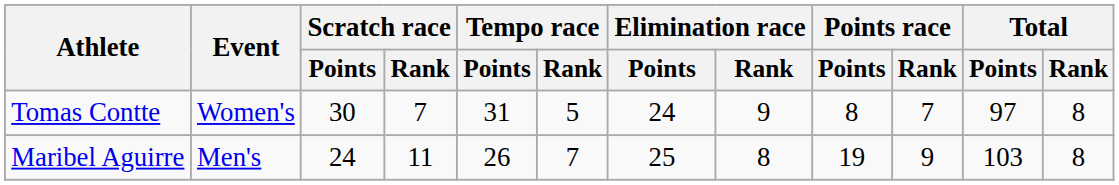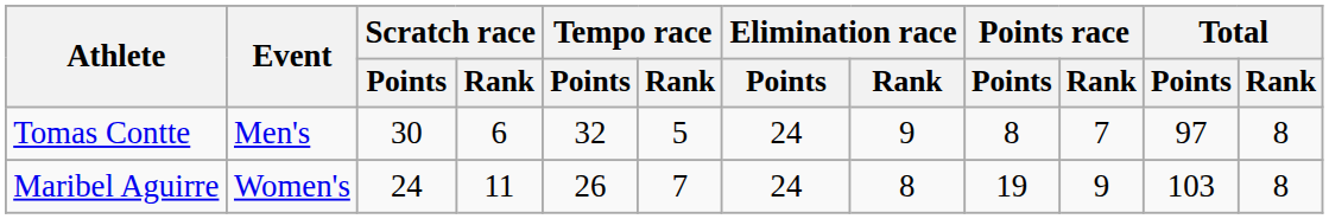 <table class=wikitable style=font-size:90%;text-align:center>
 <tr>
 <th rowspan=2>Athlete</th>
 <th rowspan=2>Event</th>
 <th colspan=2>Scratch race</th>
 <th colspan=2>Tempo race</th>
 <th colspan=2>Elimination race</th>
 <th colspan=2>Points race</th>
 <th colspan=2>Total</th>
 </tr>
 <tr style=font-size:95%>
 <th>Points</th>
 <th>Rank</th>
 <th>Points</th>
 <th>Rank</th>
 <th>Points</th>
 <th>Rank</th>
 <th>Points</th>
 <th>Rank</th>
 <th>Points</th>
 <th>Rank</th>
 </tr>
 <tr>
 <td align=left><a href='#'>Tomas Contte</a></td>
-<td align=left><a href='#'>Women's</a></td>
+<td align=left><a href='#'>Men's</a></td>
 <td>30</td>
-<td>7</td>
-<td>31</td>
+<td>6</td>
+<td>32</td>
 <td>5</td>
 <td>24</td>
 <td>9</td>
 <td>8</td>
 <td>7</td>
 <td>97</td>
 <td>8</td>
 </tr>
 <tr>
 <td align=left><a href='#'>Maribel Aguirre</a></td>
-<td align=left><a href='#'>Men's</a></td>
+<td align=left><a href='#'>Women's</a></td>
 <td>24</td>
 <td>11</td>
 <td>26</td>
 <td>7</td>
-<td>25</td>
+<td>24</td>
 <td>8</td>
 <td>19</td>
 <td>9</td>
 <td>103</td>
 <td>8</td>
 </tr>
 </table>
